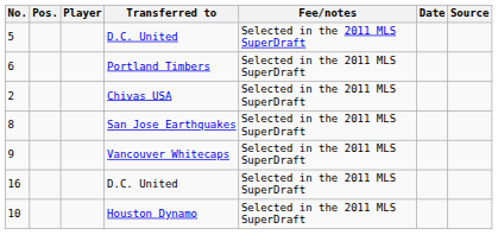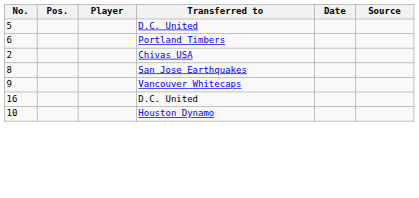 <table width=90% class="wikitable sortable" style="text-align:center; font-size:95%; text-align:left">
 <tr>
 <th><strong>No.</strong></th>
 <th><strong>Pos.</strong></th>
 <th><strong>Player</strong></th>
 <th><strong>Transferred to</strong></th>
-<th><strong>Fee/notes</strong></th>
 <th><strong>Date</strong></th>
 <th><strong>Source</strong></th>
 </tr>
 <tr>
 <td>5</td>
 <td align=center></td>
 <td></td>
 <td> <a href='#'>D.C. United</a></td>
-<td>Selected in the <a href='#'>2011 MLS SuperDraft</a></td>
 <td></td>
 <td></td>
 </tr>
 <tr>
 <td>6</td>
 <td align=center></td>
 <td></td>
 <td> <a href='#'>Portland Timbers</a></td>
-<td>Selected in the 2011 MLS SuperDraft</td>
 <td></td>
 <td></td>
 </tr>
 <tr>
 <td>2</td>
 <td align=center></td>
 <td></td>
 <td> <a href='#'>Chivas USA</a></td>
-<td>Selected in the 2011 MLS SuperDraft</td>
 <td></td>
 <td></td>
 </tr>
 <tr>
 <td>8</td>
 <td align=center></td>
 <td></td>
 <td> <a href='#'>San Jose Earthquakes</a></td>
-<td>Selected in the 2011 MLS SuperDraft</td>
 <td></td>
 <td></td>
 </tr>
 <tr>
 <td>9</td>
 <td align=center></td>
 <td></td>
 <td> <a href='#'>Vancouver Whitecaps</a></td>
-<td>Selected in the 2011 MLS SuperDraft</td>
 <td></td>
 <td></td>
 </tr>
 <tr>
 <td>16</td>
 <td align=center></td>
 <td></td>
 <td> D.C. United</td>
-<td>Selected in the 2011 MLS SuperDraft</td>
 <td></td>
 <td></td>
 </tr>
 <tr>
 <td>10</td>
 <td align=center></td>
 <td></td>
 <td> <a href='#'>Houston Dynamo</a></td>
-<td>Selected in the 2011 MLS SuperDraft</td>
 <td></td>
 <td></td>
 </tr>
 </table>
